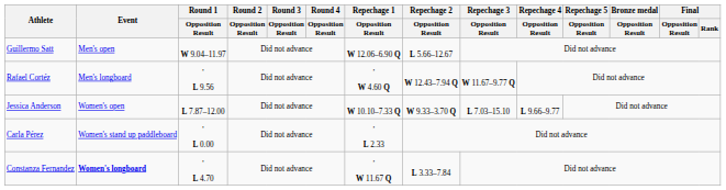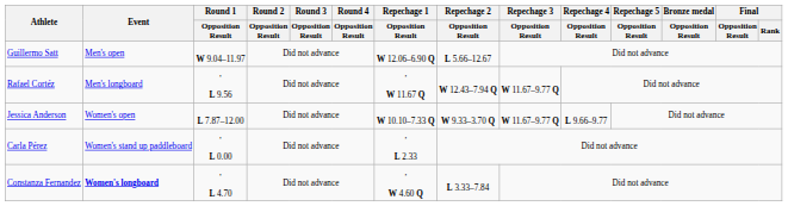 <table class=wikitable style=font-size:75%;text-align:center>
 <tr>
 <th rowspan=2>Athlete</th>
 <th rowspan=2>Event</th>
 <th>Round 1</th>
 <th>Round 2</th>
 <th>Round 3</th>
 <th>Round 4</th>
 <th>Repechage 1</th>
 <th>Repechage 2</th>
 <th>Repechage 3</th>
 <th>Repechage 4</th>
 <th>Repechage 5</th>
 <th>Bronze medal</th>
 <th colspan=2>Final</th>
 </tr>
 <tr style=font-size:95%>
 <th>Opposition<br>Result</th>
 <th>Opposition<br>Result</th>
 <th>Opposition<br>Result</th>
 <th>Opposition<br>Result</th>
 <th>Opposition<br>Result</th>
 <th>Opposition<br>Result</th>
 <th>Opposition<br>Result</th>
 <th>Opposition<br>Result</th>
 <th>Opposition<br>Result</th>
 <th>Opposition<br>Result</th>
 <th>Opposition<br>Result</th>
 <th>Rank</th>
 </tr>
 <tr>
 <td align=left><a href='#'>Guillermo Satt</a></td>
 <td align=left><a href='#'>Men's open</a></td>
 <td><br><strong>W</strong> 9.04–11.97</td>
 <td colspan=3>Did not advance</td>
 <td><br><strong>W</strong> 12.06–6.90 <strong>Q</strong></td>
 <td><br><strong>L</strong> 5.66–12.67</td>
 <td colspan=6>Did not advance</td>
 </tr>
 <tr>
 <td align=left><a href='#'>Rafael Cortéz</a></td>
 <td align=left><a href='#'>Men's longboard</a></td>
 <td>,<br><br><strong>L</strong> 9.56</td>
 <td colspan=3>Did not advance</td>
-<td>,<br><br><strong>W</strong> 4.60 <strong>Q</strong></td>
+<td>,<br><br><strong>W</strong> 11.67 <strong>Q</strong></td>
 <td><br><strong>W</strong> 12.43–7.94 <strong>Q</strong></td>
 <td><br><strong>W</strong> 11.67–9.77 <strong>Q</strong></td>
 <td colspan=5>Did not advance</td>
 </tr>
 <tr>
 <td align=left><a href='#'>Jessica Anderson</a></td>
 <td align=left><a href='#'>Women's open</a></td>
 <td><br><strong>L</strong> 7.87–12.00</td>
 <td colspan=3>Did not advance</td>
 <td><br><strong>W</strong> 10.10–7.33 <strong>Q</strong></td>
 <td><br><strong>W</strong> 9.33–3.70 <strong>Q</strong></td>
-<td><br><strong>L</strong> 7.03–15.10</td>
+<td><br><strong>W</strong> 11.67–9.77 <strong>Q</strong></td>
 <td><br><strong>L</strong> 9.66–9.77</td>
 <td colspan=4>Did not advance</td>
 </tr>
 <tr>
 <td align=left><a href='#'>Carla Pérez</a></td>
 <td align=left><a href='#'>Women's stand up paddleboard</a></td>
 <td>,<br><br><strong>L</strong> 0.00</td>
 <td colspan=3>Did not advance</td>
 <td>,<br><br><strong>L</strong> 2.33</td>
 <td colspan=7>Did not advance</td>
 </tr>
 <tr>
 <td align=left><a href='#'>Constanza Fernandez</a></td>
 <td align=left><strong><a href='#'>Women's longboard</a></strong></td>
 <td>,<br><br><strong>L</strong> 4.70</td>
 <td colspan=3>Did not advance</td>
-<td>,<br><br><strong>W</strong> 11.67 <strong>Q</strong></td>
+<td>,<br><br><strong>W</strong> 4.60 <strong>Q</strong></td>
 <td><br><strong>L</strong> 3.33–7.84</td>
 <td colspan=6>Did not advance</td>
 </tr>
 </table>
